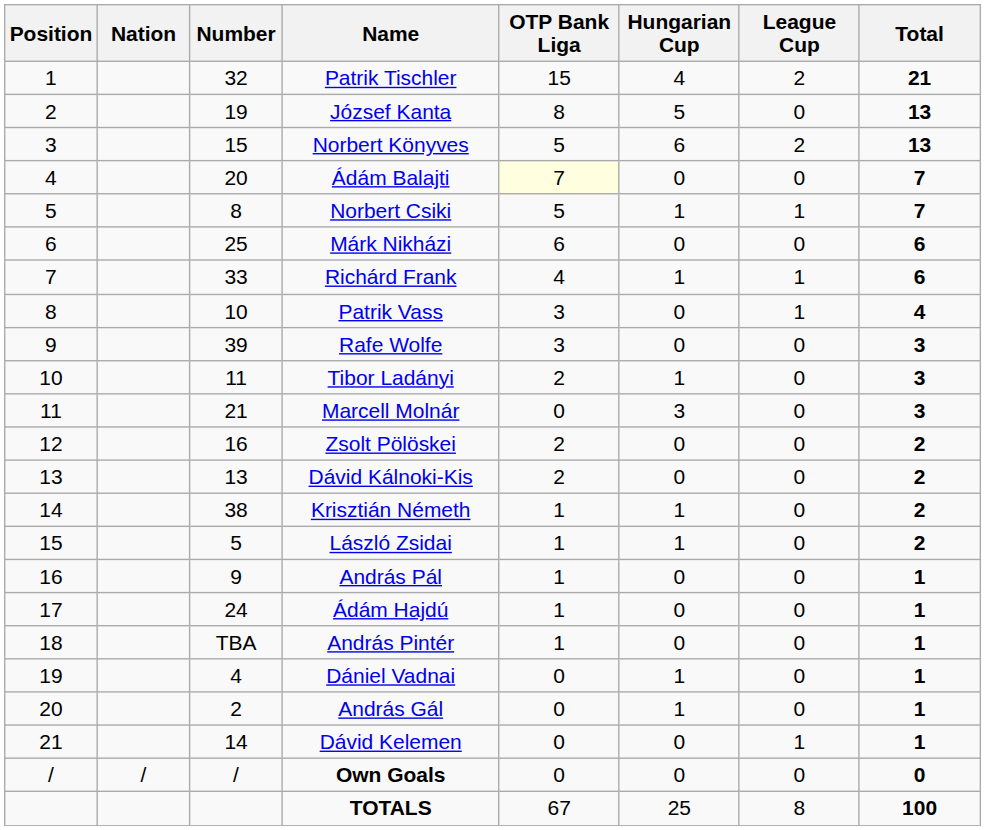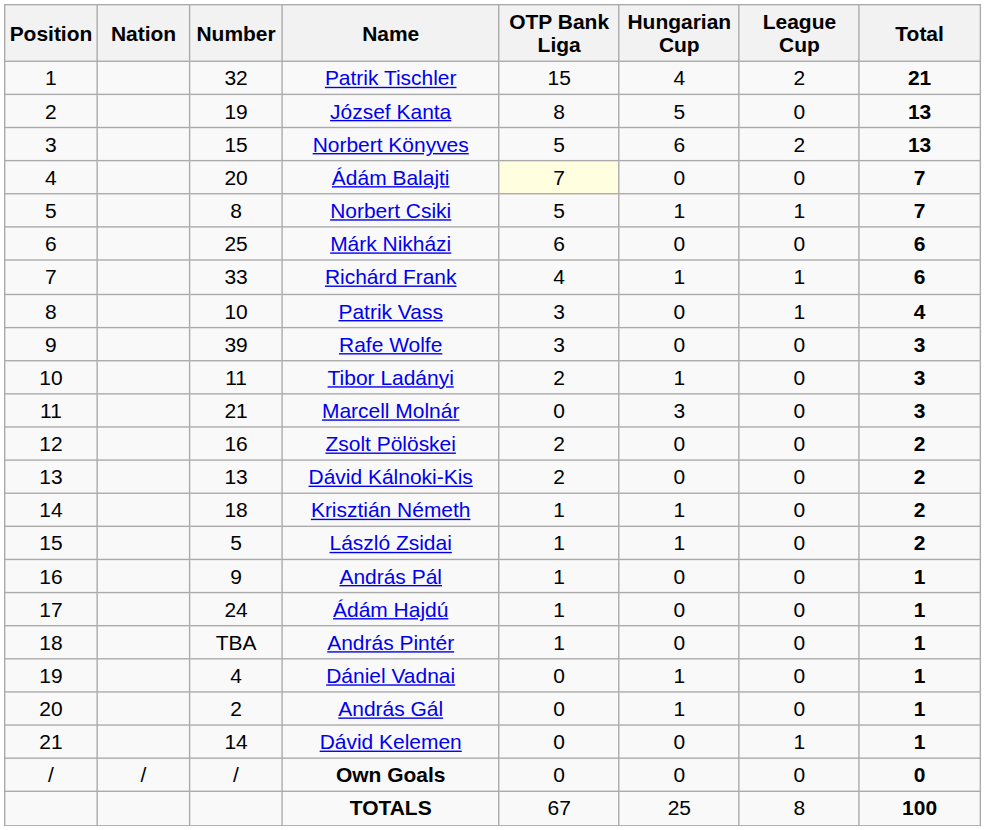 <table class="wikitable" style="font-size: 95%; text-align: center;">
 <tr>
 <th width=60>Position</th>
 <th width=60>Nation</th>
 <th width=60>Number</th>
 <th width=150>Name</th>
 <th width=80>OTP Bank Liga</th>
 <th width=80>Hungarian Cup</th>
 <th width=80>League Cup</th>
 <th width=80>Total</th>
 </tr>
 <tr>
 <td>1</td>
 <td></td>
 <td>32</td>
 <td><a href='#'>Patrik Tischler</a></td>
 <td>15</td>
 <td>4</td>
 <td>2</td>
 <td><strong>21</strong></td>
 </tr>
 <tr>
 <td>2</td>
 <td></td>
 <td>19</td>
 <td><a href='#'>József Kanta</a></td>
 <td>8</td>
 <td>5</td>
 <td>0</td>
 <td><strong>13</strong></td>
 </tr>
 <tr>
 <td>3</td>
 <td></td>
 <td>15</td>
 <td><a href='#'>Norbert Könyves</a></td>
 <td>5</td>
 <td>6</td>
 <td>2</td>
 <td><strong>13</strong></td>
 </tr>
 <tr>
 <td>4</td>
 <td></td>
 <td>20</td>
 <td><a href='#'>Ádám Balajti</a></td>
 <td style="background: lightyellow;">7</td>
 <td>0</td>
 <td>0</td>
 <td><strong>7</strong></td>
 </tr>
 <tr>
 <td>5</td>
 <td></td>
 <td>8</td>
 <td><a href='#'>Norbert Csiki</a></td>
 <td>5</td>
 <td>1</td>
 <td>1</td>
 <td><strong>7</strong></td>
 </tr>
 <tr>
 <td>6</td>
 <td></td>
 <td>25</td>
 <td><a href='#'>Márk Nikházi</a></td>
 <td>6</td>
 <td>0</td>
 <td>0</td>
 <td><strong>6</strong></td>
 </tr>
 <tr>
 <td>7</td>
 <td></td>
 <td>33</td>
 <td><a href='#'>Richárd Frank</a></td>
 <td>4</td>
 <td>1</td>
 <td>1</td>
 <td><strong>6</strong></td>
 </tr>
 <tr>
 <td>8</td>
 <td></td>
 <td>10</td>
 <td><a href='#'>Patrik Vass</a></td>
 <td>3</td>
 <td>0</td>
 <td>1</td>
 <td><strong>4</strong></td>
 </tr>
 <tr>
 <td>9</td>
 <td></td>
 <td>39</td>
 <td><a href='#'>Rafe Wolfe</a></td>
 <td>3</td>
 <td>0</td>
 <td>0</td>
 <td><strong>3</strong></td>
 </tr>
 <tr>
 <td>10</td>
 <td></td>
 <td>11</td>
 <td><a href='#'>Tibor Ladányi</a></td>
 <td>2</td>
 <td>1</td>
 <td>0</td>
 <td><strong>3</strong></td>
 </tr>
 <tr>
 <td>11</td>
 <td></td>
 <td>21</td>
 <td><a href='#'>Marcell Molnár</a></td>
 <td>0</td>
 <td>3</td>
 <td>0</td>
 <td><strong>3</strong></td>
 </tr>
 <tr>
 <td>12</td>
 <td></td>
 <td>16</td>
 <td><a href='#'>Zsolt Pölöskei</a></td>
 <td>2</td>
 <td>0</td>
 <td>0</td>
 <td><strong>2</strong></td>
 </tr>
 <tr>
 <td>13</td>
 <td></td>
 <td>13</td>
 <td><a href='#'>Dávid Kálnoki-Kis</a></td>
 <td>2</td>
 <td>0</td>
 <td>0</td>
 <td><strong>2</strong></td>
 </tr>
 <tr>
 <td>14</td>
 <td></td>
-<td>38</td>
+<td>18</td>
 <td><a href='#'>Krisztián Németh</a></td>
 <td>1</td>
 <td>1</td>
 <td>0</td>
 <td><strong>2</strong></td>
 </tr>
 <tr>
 <td>15</td>
 <td></td>
 <td>5</td>
 <td><a href='#'>László Zsidai</a></td>
 <td>1</td>
 <td>1</td>
 <td>0</td>
 <td><strong>2</strong></td>
 </tr>
 <tr>
 <td>16</td>
 <td></td>
 <td>9</td>
 <td><a href='#'>András Pál</a></td>
 <td>1</td>
 <td>0</td>
 <td>0</td>
 <td><strong>1</strong></td>
 </tr>
 <tr>
 <td>17</td>
 <td></td>
 <td>24</td>
 <td><a href='#'>Ádám Hajdú</a></td>
 <td>1</td>
 <td>0</td>
 <td>0</td>
 <td><strong>1</strong></td>
 </tr>
 <tr>
 <td>18</td>
 <td></td>
 <td>TBA</td>
 <td><a href='#'>András Pintér</a></td>
 <td>1</td>
 <td>0</td>
 <td>0</td>
 <td><strong>1</strong></td>
 </tr>
 <tr>
 <td>19</td>
 <td></td>
 <td>4</td>
 <td><a href='#'>Dániel Vadnai</a></td>
 <td>0</td>
 <td>1</td>
 <td>0</td>
 <td><strong>1</strong></td>
 </tr>
 <tr>
 <td>20</td>
 <td></td>
 <td>2</td>
 <td><a href='#'>András Gál</a></td>
 <td>0</td>
 <td>1</td>
 <td>0</td>
 <td><strong>1</strong></td>
 </tr>
 <tr>
 <td>21</td>
 <td></td>
 <td>14</td>
 <td><a href='#'>Dávid Kelemen</a></td>
 <td>0</td>
 <td>0</td>
 <td>1</td>
 <td><strong>1</strong></td>
 </tr>
 <tr>
 <td>/</td>
 <td>/</td>
 <td>/</td>
 <td><strong>Own Goals</strong></td>
 <td>0</td>
 <td>0</td>
 <td>0</td>
 <td><strong>0</strong></td>
 </tr>
 <tr>
 <td></td>
 <td></td>
 <td></td>
 <td><strong>TOTALS</strong></td>
 <td>67</td>
 <td>25</td>
 <td>8</td>
 <td><strong>100</strong></td>
 </tr>
 </table>
